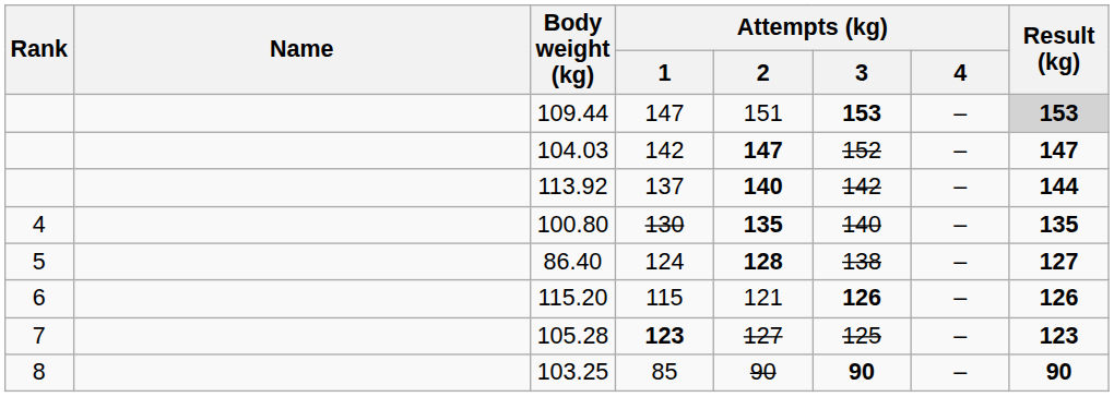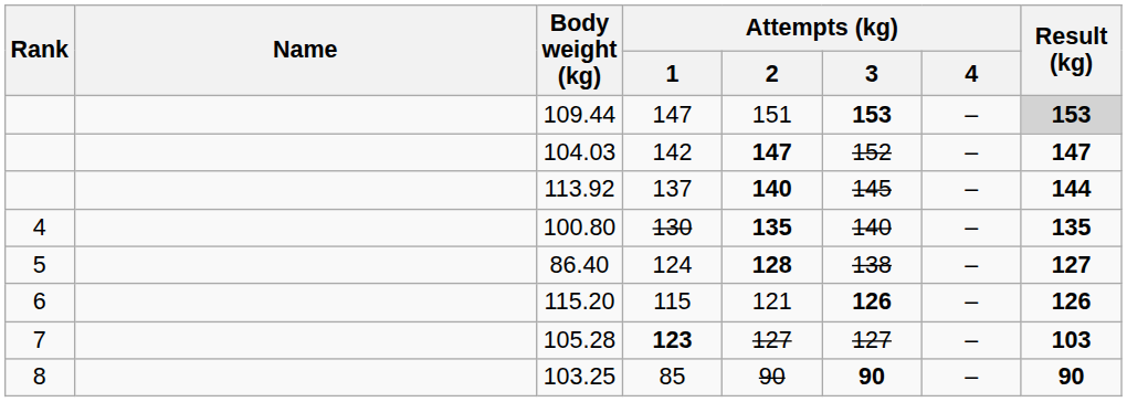 <table class="wikitable" style="text-align:center;">
 <tr>
 <th rowspan="2">Rank</th>
 <th rowspan="2" width="305">Name</th>
 <th rowspan="2" width="50">Body weight (kg)</th>
 <th colspan="4">Attempts (kg)</th>
 <th rowspan="2" width="60">Result (kg)</th>
 </tr>
 <tr>
 <th width="60">1</th>
 <th width="60">2</th>
 <th width="60">3</th>
 <th width="60">4</th>
 </tr>
 <tr>
 <td></td>
 <td align=left></td>
 <td>109.44</td>
 <td>147</td>
 <td>151</td>
 <td><strong>153</strong></td>
 <td>–</td>
 <td style="background: lightgrey;"><strong>153</strong></td>
 </tr>
 <tr>
 <td></td>
 <td align=left></td>
 <td>104.03</td>
 <td>142</td>
 <td><strong>147</strong></td>
 <td><s>152</s></td>
 <td>–</td>
 <td><strong>147</strong></td>
 </tr>
 <tr>
 <td></td>
 <td align=left></td>
 <td>113.92</td>
 <td>137</td>
 <td><strong>140</strong></td>
-<td><s>142</s></td>
+<td><s>145</s></td>
 <td>–</td>
 <td><strong>144</strong></td>
 </tr>
 <tr>
 <td>4</td>
 <td align=left></td>
 <td>100.80</td>
 <td><s>130</s></td>
 <td><strong>135</strong></td>
 <td><s>140</s></td>
 <td>–</td>
 <td><strong>135</strong></td>
 </tr>
 <tr>
 <td>5</td>
 <td align=left></td>
 <td>86.40</td>
 <td>124</td>
 <td><strong>128</strong></td>
 <td><s>138</s></td>
 <td>–</td>
 <td><strong>127</strong></td>
 </tr>
 <tr>
 <td>6</td>
 <td align=left></td>
 <td>115.20</td>
 <td>115</td>
 <td>121</td>
 <td><strong>126</strong></td>
 <td>–</td>
 <td><strong>126</strong></td>
 </tr>
 <tr>
 <td>7</td>
 <td align=left></td>
 <td>105.28</td>
 <td><strong>123</strong></td>
 <td><s>127</s></td>
-<td><s>125</s></td>
+<td><s>127</s></td>
 <td>–</td>
-<td><strong>123</strong></td>
+<td><strong>103</strong></td>
 </tr>
 <tr>
 <td>8</td>
 <td align=left></td>
 <td>103.25</td>
 <td>85</td>
 <td><s>90</s></td>
 <td><strong>90</strong></td>
 <td>–</td>
 <td><strong>90</strong></td>
 </tr>
 </table>
